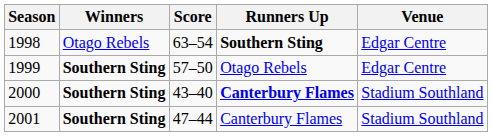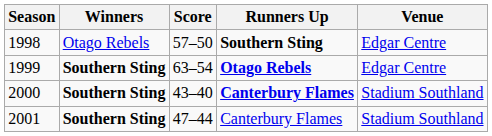 <table class="wikitable collapsible">
 <tr>
 <th>Season</th>
 <th>Winners</th>
 <th>Score</th>
 <th>Runners Up</th>
 <th>Venue</th>
 </tr>
 <tr>
 <td>1998</td>
 <td><a href='#'>Otago Rebels</a></td>
-<td>63–54</td>
+<td>57–50</td>
 <td><strong>Southern Sting</strong></td>
 <td><a href='#'>Edgar Centre</a></td>
 </tr>
 <tr>
 <td>1999</td>
 <td><strong>Southern Sting</strong></td>
-<td>57–50</td>
-<td><a href='#'>Otago Rebels</a></td>
+<td>63–54</td>
+<td><strong><a href='#'>Otago Rebels</a></strong></td>
 <td><a href='#'>Edgar Centre</a></td>
 </tr>
 <tr>
 <td>2000</td>
 <td><strong>Southern Sting</strong></td>
 <td>43–40</td>
 <td><strong><a href='#'>Canterbury Flames</a></strong></td>
 <td><a href='#'>Stadium Southland</a></td>
 </tr>
 <tr>
 <td>2001</td>
 <td><strong>Southern Sting</strong></td>
 <td>47–44</td>
 <td><a href='#'>Canterbury Flames</a></td>
 <td><a href='#'>Stadium Southland</a></td>
 </tr>
 <tr>
 </tr>
 </table>
